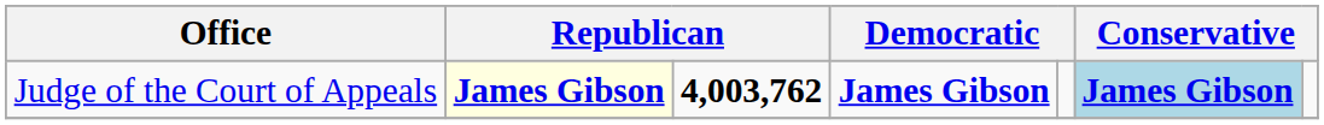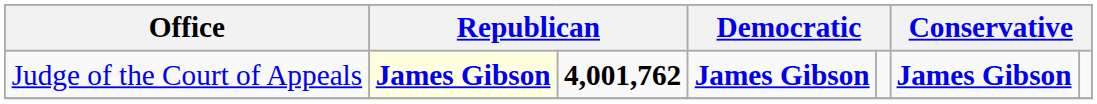 <table class=wikitable>
 <tr bgcolor=lightgrey>
 <th>Office</th>
 <th colspan="2" ><a href='#'>Republican</a></th>
 <th colspan="2" ><a href='#'>Democratic</a></th>
 <th colspan="2" ><a href='#'>Conservative</a></th>
 </tr>
 <tr>
 <td><a href='#'>Judge of the Court of Appeals</a></td>
 <td style="background: lightyellow;"><strong><a href='#'>James Gibson</a></strong></td>
-<td align="right"><strong>4,003,762</strong></td>
+<td align="right"><strong>4,001,762</strong></td>
 <td><strong><a href='#'>James Gibson</a></strong></td>
 <td align="right"></td>
-<td style="background: lightblue;"><strong><a href='#'>James Gibson</a></strong></td>
+<td><strong><a href='#'>James Gibson</a></strong></td>
 <td align="right"></td>
 </tr>
 <tr>
 </tr>
 </table>
